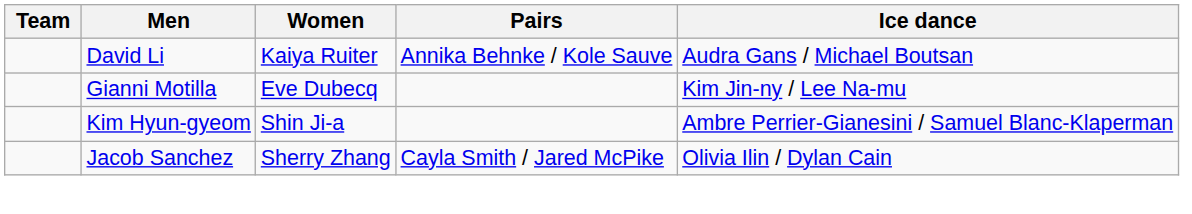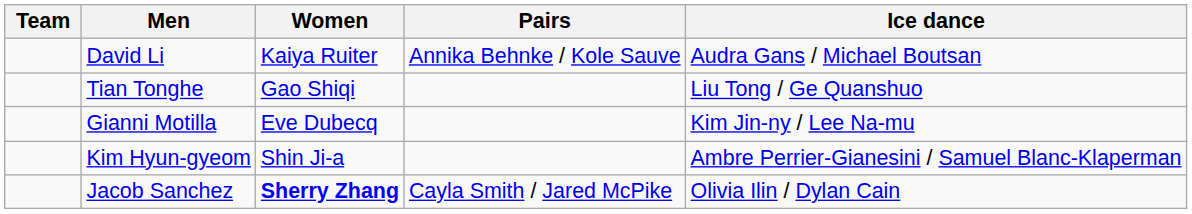 <table class="wikitable">
 <tr>
 <th width=50>Team</th>
 <th>Men</th>
 <th>Women</th>
 <th>Pairs</th>
 <th>Ice dance</th>
 </tr>
 <tr>
 <td></td>
 <td><a href='#'>David Li</a></td>
 <td><a href='#'>Kaiya Ruiter</a></td>
 <td><a href='#'>Annika Behnke</a> / <a href='#'>Kole Sauve</a></td>
 <td><a href='#'>Audra Gans</a> / <a href='#'>Michael Boutsan</a></td>
+</tr>
+<tr>
+<td></td>
+<td><a href='#'>Tian Tonghe</a></td>
+<td><a href='#'>Gao Shiqi</a></td>
+<td></td>
+<td><a href='#'>Liu Tong</a> / <a href='#'>Ge Quanshuo</a></td>
 </tr>
 <tr>
 <td></td>
 <td><a href='#'>Gianni Motilla</a></td>
 <td><a href='#'>Eve Dubecq</a></td>
 <td></td>
 <td><a href='#'>Kim Jin-ny</a> / <a href='#'>Lee Na-mu</a></td>
 </tr>
 <tr>
 <td></td>
 <td><a href='#'>Kim Hyun-gyeom</a></td>
 <td><a href='#'>Shin Ji-a</a></td>
 <td></td>
 <td><a href='#'>Ambre Perrier-Gianesini</a> / <a href='#'>Samuel Blanc-Klaperman</a></td>
 </tr>
 <tr>
 <td></td>
 <td><a href='#'>Jacob Sanchez</a></td>
-<td><a href='#'>Sherry Zhang</a></td>
+<td><strong><a href='#'>Sherry Zhang</a></strong></td>
 <td><a href='#'>Cayla Smith</a> / <a href='#'>Jared McPike</a></td>
 <td><a href='#'>Olivia Ilin</a> / <a href='#'>Dylan Cain</a></td>
 </tr>
 </table>
